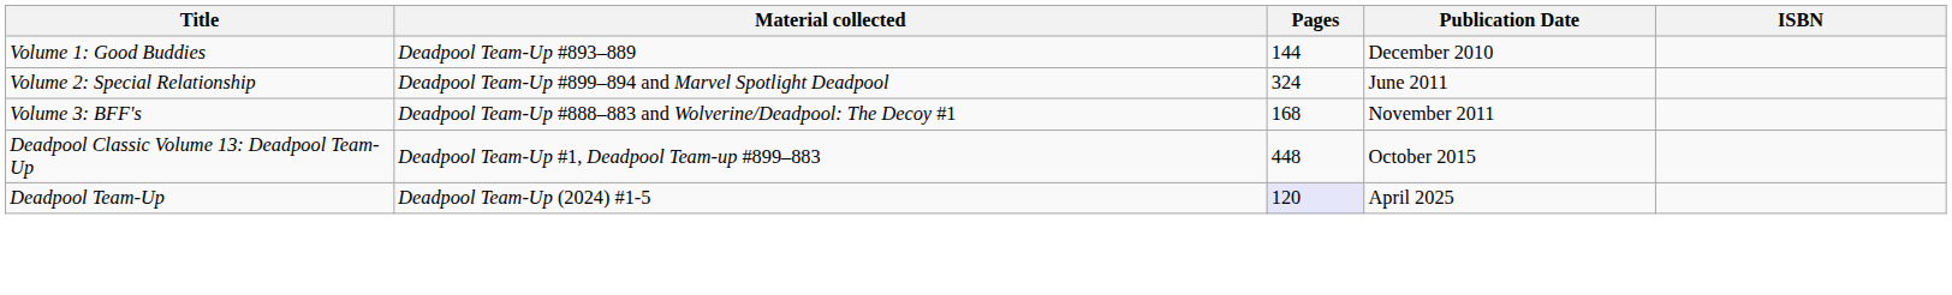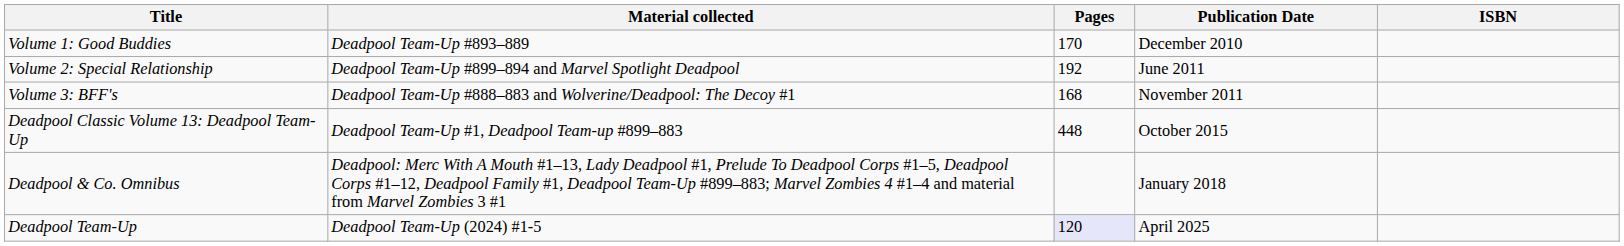 <table class="wikitable" style="text-align:left;" width="100%">
 <tr>
 <th width="20%">Title</th>
 <th width="45%">Material collected</th>
 <th width="5%">Pages</th>
 <th width="15%">Publication Date</th>
 <th width="15%">ISBN</th>
 </tr>
 <tr>
 <td><em>Volume 1: Good Buddies</em></td>
 <td><em>Deadpool Team-Up</em> #893–889</td>
-<td>144</td>
+<td>170</td>
 <td>December 2010</td>
 <td></td>
 </tr>
 <tr>
 <td><em>Volume 2: Special Relationship</em></td>
 <td><em>Deadpool Team-Up</em> #899–894 and <em>Marvel Spotlight Deadpool</em></td>
-<td>324</td>
+<td>192</td>
 <td>June 2011</td>
 <td></td>
 </tr>
 <tr>
 <td><em>Volume 3: BFF's</em></td>
 <td><em>Deadpool Team-Up</em> #888–883 and <em>Wolverine/Deadpool: The Decoy</em> #1</td>
 <td>168</td>
 <td>November 2011</td>
 <td></td>
 </tr>
 <tr>
 <td><em>Deadpool Classic Volume 13: Deadpool Team-Up</em></td>
 <td><em>Deadpool Team-Up</em> #1, <em>Deadpool Team-up</em> #899–883</td>
 <td>448</td>
 <td>October 2015</td>
 <td></td>
 </tr>
 <tr>
+<td><em>Deadpool & Co. Omnibus</em></td>
+<td><em>Deadpool: Merc With A Mouth</em> #1–13, <em>Lady Deadpool</em> #1<em>, Prelude To Deadpool Corps</em> #1–5, <em>Deadpool Corps</em> #1–12, <em>Deadpool Family</em> #1<em>, Deadpool Team-Up</em> #899–883; <em>Marvel Zombies 4</em> #1–4 and material from <em>Marvel Zombies</em> 3 #1</td>
+<td></td>
+<td>January 2018</td>
+<td></td>
+</tr>
+<tr>
 <td><em>Deadpool Team-Up</em></td>
 <td><em>Deadpool Team-Up</em> (2024) #1-5</td>
 <td style="background: lavender;">120</td>
 <td>April 2025</td>
 <td></td>
 </tr>
 </table>
